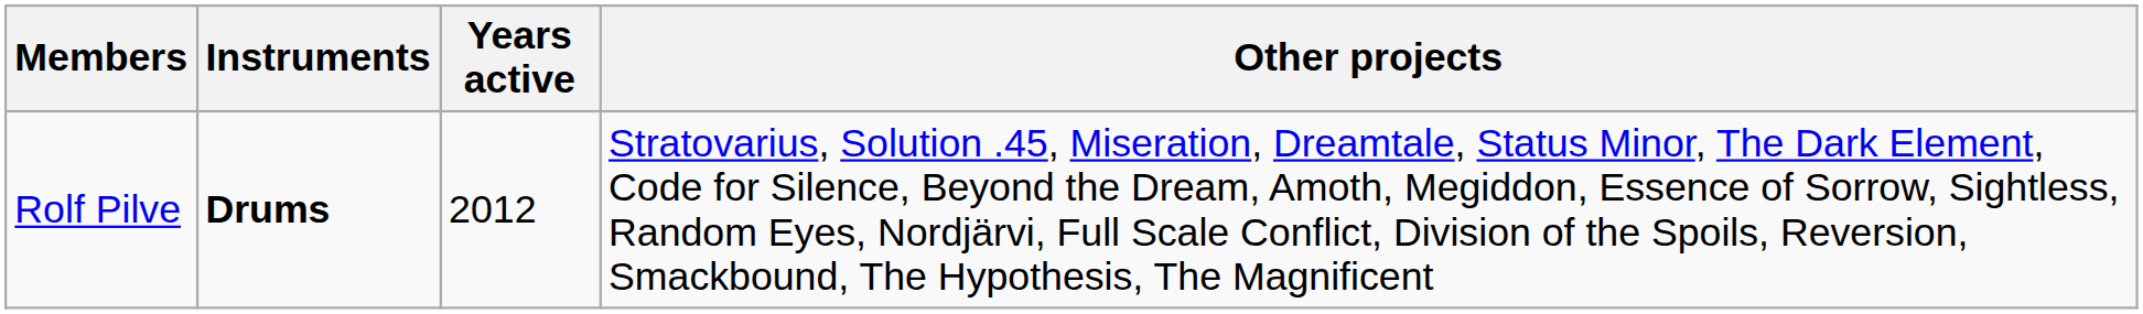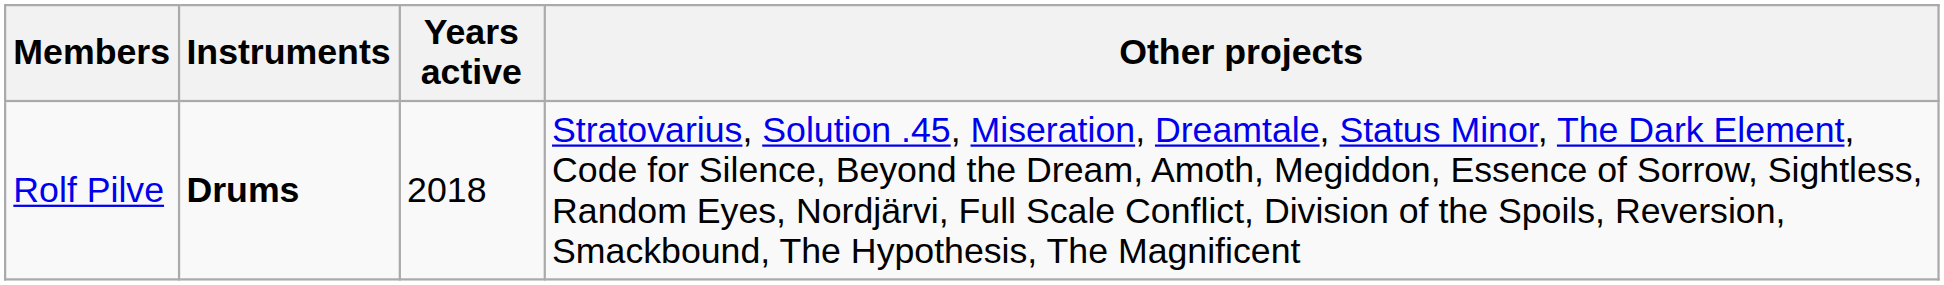 <table class="wikitable">
 <tr>
 <th>Members</th>
 <th>Instruments</th>
 <th>Years active</th>
 <th>Other projects</th>
 </tr>
 <tr>
 <td><a href='#'>Rolf Pilve</a></td>
 <td><strong>Drums</strong></td>
-<td>2012</td>
+<td>2018</td>
 <td><a href='#'>Stratovarius</a>, <a href='#'>Solution .45</a>, <a href='#'>Miseration</a>, <a href='#'>Dreamtale</a>, <a href='#'>Status Minor</a>, <a href='#'>The Dark Element</a>, Code for Silence, Beyond the Dream, Amoth, Megiddon, Essence of Sorrow, Sightless, Random Eyes, Nordjärvi, Full Scale Conflict, Division of the Spoils, Reversion, Smackbound, The Hypothesis, The Magnificent</td>
 </tr>
 </table>
